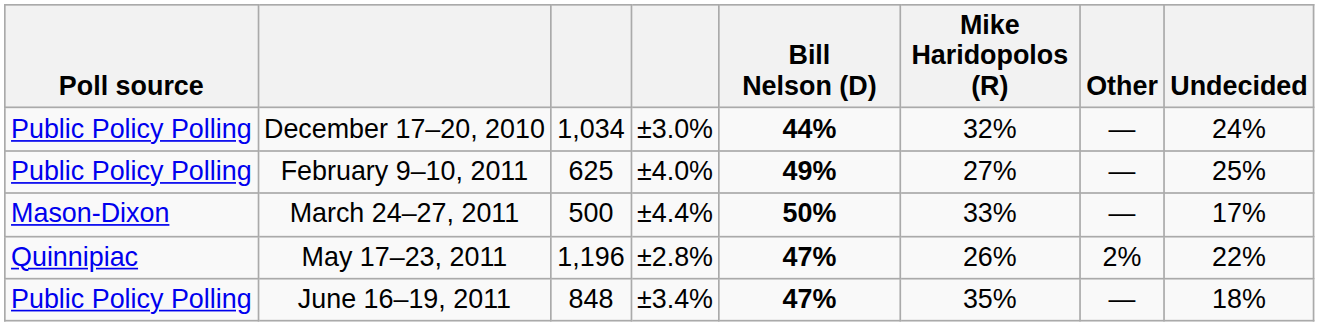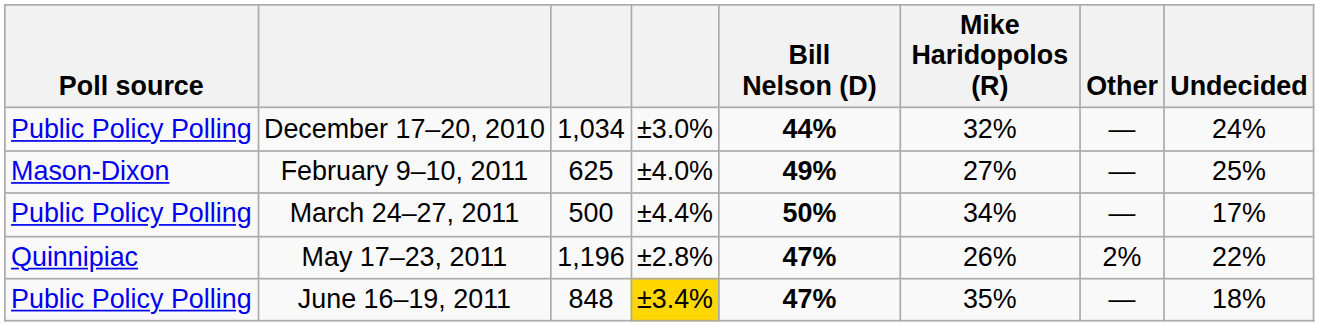 <table class="wikitable" style="text-align:center">
 <tr valign= bottom>
 <th>Poll source</th>
 <th></th>
 <th></th>
 <th></th>
 <th style="width:100px;">Bill<br>Nelson (D)</th>
 <th style="width:100px;">Mike<br>Haridopolos (R)</th>
 <th>Other</th>
 <th>Undecided</th>
 </tr>
 <tr>
 <td align=left><a href='#'>Public Policy Polling</a></td>
 <td>December 17–20, 2010</td>
 <td>1,034</td>
 <td>±3.0%</td>
 <td><strong>44%</strong></td>
 <td>32%</td>
 <td>—</td>
 <td>24%</td>
 </tr>
 <tr>
-<td align=left><a href='#'>Public Policy Polling</a></td>
+<td align=left><a href='#'>Mason-Dixon</a></td>
 <td>February 9–10, 2011</td>
 <td>625</td>
 <td>±4.0%</td>
 <td><strong>49%</strong></td>
 <td>27%</td>
 <td>—</td>
 <td>25%</td>
 </tr>
 <tr>
-<td align=left><a href='#'>Mason-Dixon</a></td>
+<td align=left><a href='#'>Public Policy Polling</a></td>
 <td>March 24–27, 2011</td>
 <td>500</td>
 <td>±4.4%</td>
 <td><strong>50%</strong></td>
-<td>33%</td>
+<td>34%</td>
 <td>—</td>
 <td>17%</td>
 </tr>
 <tr>
 <td align=left><a href='#'>Quinnipiac</a></td>
 <td>May 17–23, 2011</td>
 <td>1,196</td>
 <td>±2.8%</td>
 <td><strong>47%</strong></td>
 <td>26%</td>
 <td>2%</td>
 <td>22%</td>
 </tr>
 <tr>
 <td align=left><a href='#'>Public Policy Polling</a></td>
 <td>June 16–19, 2011</td>
 <td>848</td>
-<td>±3.4%</td>
+<td style="background: gold;">±3.4%</td>
 <td><strong>47%</strong></td>
 <td>35%</td>
 <td>—</td>
 <td>18%</td>
 </tr>
 </table>
